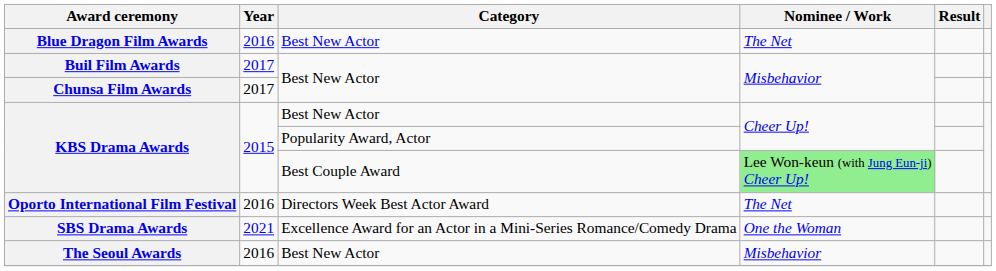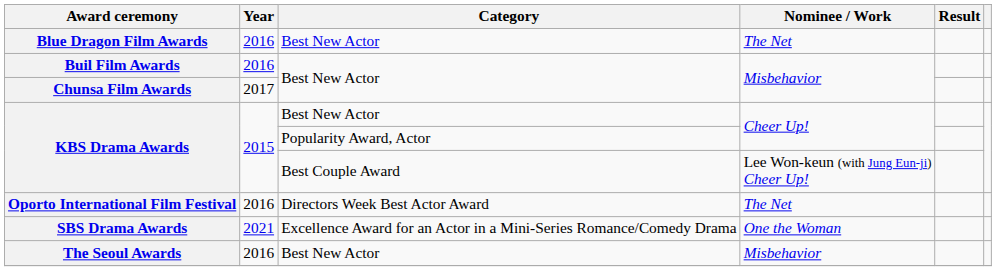 <table class="wikitable plainrowheaders sortable">
 <tr>
 <th scope="col">Award ceremony</th>
 <th scope="col">Year</th>
 <th scope="col">Category</th>
 <th scope="col">Nominee / Work</th>
 <th scope="col">Result</th>
 <th scope="col" class="unsortable"></th>
 </tr>
 <tr>
 <th scope="row"  rowspan="1"><a href='#'>Blue Dragon Film Awards</a></th>
 <td style="text-align:center"><a href='#'>2016</a></td>
 <td><a href='#'>Best New Actor</a></td>
 <td rowspan="1"><em><a href='#'>The Net</a></em></td>
 <td></td>
 <td></td>
 </tr>
 <tr>
 <th scope="row"  rowspan="1"><a href='#'>Buil Film Awards</a></th>
-<td style="text-align:center"><a href='#'>2017</a></td>
+<td style="text-align:center"><a href='#'>2016</a></td>
 <td rowspan="2">Best New Actor</td>
 <td rowspan="2"><em><a href='#'>Misbehavior</a></em></td>
 <td></td>
 <td></td>
 </tr>
 <tr>
 <th scope="row"><a href='#'>Chunsa Film Awards</a></th>
 <td style="text-align:center">2017</td>
 <td></td>
 <td></td>
 </tr>
 <tr>
 <th scope="row"  rowspan="3"><a href='#'>KBS Drama Awards</a></th>
 <td style="text-align:center" rowspan="3"><a href='#'>2015</a></td>
 <td>Best New Actor</td>
 <td rowspan="2"><em><a href='#'>Cheer Up!</a></em></td>
 <td></td>
 <td rowspan=3></td>
 </tr>
 <tr>
 <td>Popularity Award, Actor</td>
 <td></td>
 </tr>
 <tr>
 <td>Best Couple Award</td>
-<td style="background: lightgreen;">Lee Won-keun <small>(with <a href='#'>Jung Eun-ji</a>)</small><br> <em><a href='#'>Cheer Up!</a></em></td>
+<td>Lee Won-keun <small>(with <a href='#'>Jung Eun-ji</a>)</small><br> <em><a href='#'>Cheer Up!</a></em></td>
 <td></td>
 </tr>
 <tr>
 <th scope="row"><a href='#'>Oporto International Film Festival</a></th>
 <td style="text-align:center"  rowspan="1">2016</td>
 <td>Directors Week Best Actor Award</td>
 <td><em><a href='#'>The Net</a></em></td>
 <td></td>
 <td style="text-align:center"></td>
 </tr>
 <tr>
 <th scope="row"  rowspan="1"><a href='#'>SBS Drama Awards</a></th>
 <td style="text-align:center" rowspan="1"><a href='#'>2021</a></td>
 <td>Excellence Award for an Actor in a Mini-Series Romance/Comedy Drama</td>
 <td rowspan="1"><em><a href='#'>One the Woman</a></em></td>
 <td></td>
 <td style="text-align:center"></td>
 </tr>
 <tr>
 <th scope="row"><a href='#'>The Seoul Awards</a></th>
 <td style="text-align:center"  rowspan="1">2016</td>
 <td>Best New Actor</td>
 <td rowspan="1"><em><a href='#'>Misbehavior</a></em></td>
 <td></td>
 <td></td>
 </tr>
 <tr>
 </tr>
 </table>
